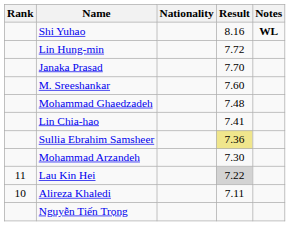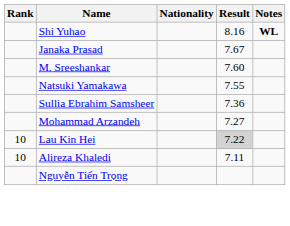 <table class="wikitable sortable" style="text-align:center">
 <tr>
 <th>Rank</th>
 <th>Name</th>
 <th>Nationality</th>
 <th>Result</th>
 <th>Notes</th>
 </tr>
 <tr>
 <td></td>
 <td align=left><a href='#'>Shi Yuhao</a></td>
 <td align=left></td>
 <td>8.16</td>
 <td><strong>WL</strong></td>
 </tr>
 <tr>
 <td></td>
-<td align=left><a href='#'>Lin Hung-min</a></td>
-<td align=left></td>
-<td>7.72</td>
-<td></td>
-</tr>
-<tr>
-<td></td>
 <td align=left><a href='#'>Janaka Prasad</a></td>
 <td align=left></td>
-<td>7.70</td>
+<td>7.67</td>
 <td></td>
 </tr>
 <tr>
 <td></td>
 <td align=left><a href='#'>M. Sreeshankar</a></td>
 <td align=left></td>
 <td>7.60</td>
 <td></td>
 </tr>
 <tr>
 <td></td>
-<td align=left><a href='#'>Mohammad Ghaedzadeh</a></td>
+<td align=left><a href='#'>Natsuki Yamakawa</a></td>
 <td align=left></td>
-<td>7.48</td>
-<td></td>
-</tr>
-<tr>
-<td></td>
-<td align=left><a href='#'>Lin Chia-hao</a></td>
-<td align=left></td>
-<td>7.41</td>
+<td>7.55</td>
 <td></td>
 </tr>
 <tr>
 <td></td>
 <td align=left><a href='#'>Sullia Ebrahim Samsheer</a></td>
 <td align=left></td>
-<td style="background: khaki;">7.36</td>
+<td>7.36</td>
 <td></td>
 </tr>
 <tr>
 <td></td>
 <td align=left><a href='#'>Mohammad Arzandeh</a></td>
 <td align=left></td>
-<td>7.30</td>
+<td>7.27</td>
 <td></td>
 </tr>
 <tr>
-<td>11</td>
+<td>10</td>
 <td align=left><a href='#'>Lau Kin Hei</a></td>
 <td align=left></td>
 <td style="background: lightgrey;">7.22</td>
 <td></td>
 </tr>
 <tr>
 <td>10</td>
 <td align=left><a href='#'>Alireza Khaledi</a></td>
 <td align=left></td>
 <td>7.11</td>
 <td></td>
 </tr>
 <tr>
 <td></td>
 <td align=left><a href='#'>Nguyễn Tiến Trọng</a></td>
 <td align=left></td>
 <td></td>
 <td></td>
 </tr>
 </table>
